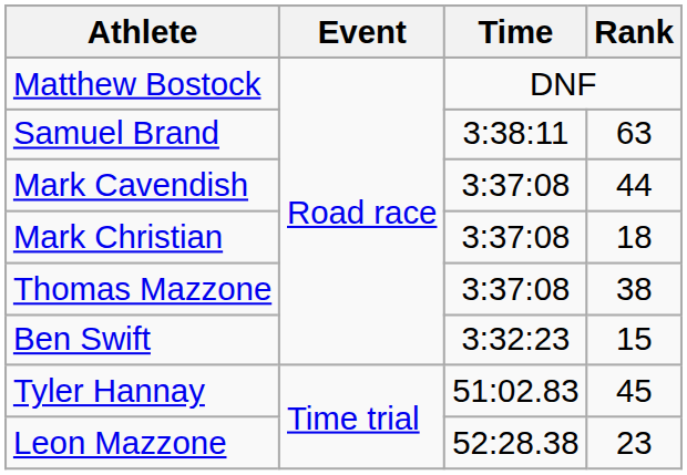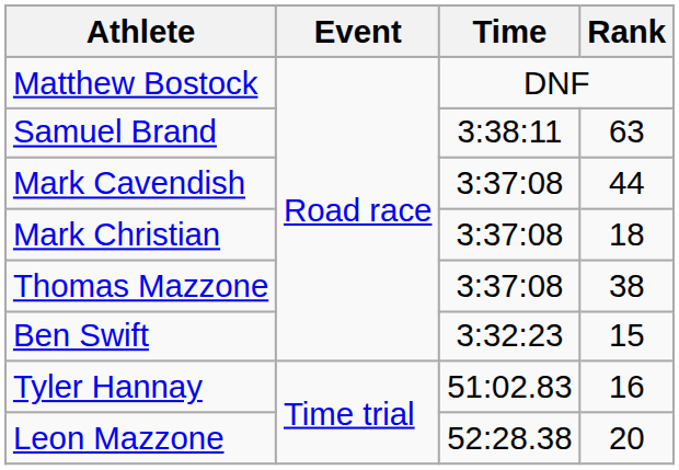 <table class=wikitable style="font-size:90%;">
 <tr>
 <th>Athlete</th>
 <th>Event</th>
 <th>Time</th>
 <th>Rank</th>
 </tr>
 <tr align=center>
 <td align=left><a href='#'>Matthew Bostock</a></td>
 <td align=left rowspan=6><a href='#'>Road race</a></td>
 <td colspan=2>DNF</td>
 </tr>
 <tr align=center>
 <td align=left><a href='#'>Samuel Brand</a></td>
 <td>3:38:11</td>
 <td>63</td>
 </tr>
 <tr align=center>
 <td align=left><a href='#'>Mark Cavendish</a></td>
 <td>3:37:08</td>
 <td>44</td>
 </tr>
 <tr align=center>
 <td align=left><a href='#'>Mark Christian</a></td>
 <td>3:37:08</td>
 <td>18</td>
 </tr>
 <tr align=center>
 <td align=left><a href='#'>Thomas Mazzone</a></td>
 <td>3:37:08</td>
 <td>38</td>
 </tr>
 <tr align=center>
 <td align=left><a href='#'>Ben Swift</a></td>
 <td>3:32:23</td>
 <td>15</td>
 </tr>
 <tr align=center>
 <td align=left><a href='#'>Tyler Hannay</a></td>
 <td align=left rowspan=2><a href='#'>Time trial</a></td>
 <td>51:02.83</td>
-<td>45</td>
+<td>16</td>
 </tr>
 <tr align=center>
 <td align=left><a href='#'>Leon Mazzone</a></td>
 <td>52:28.38</td>
-<td>23</td>
+<td>20</td>
 </tr>
 </table>
